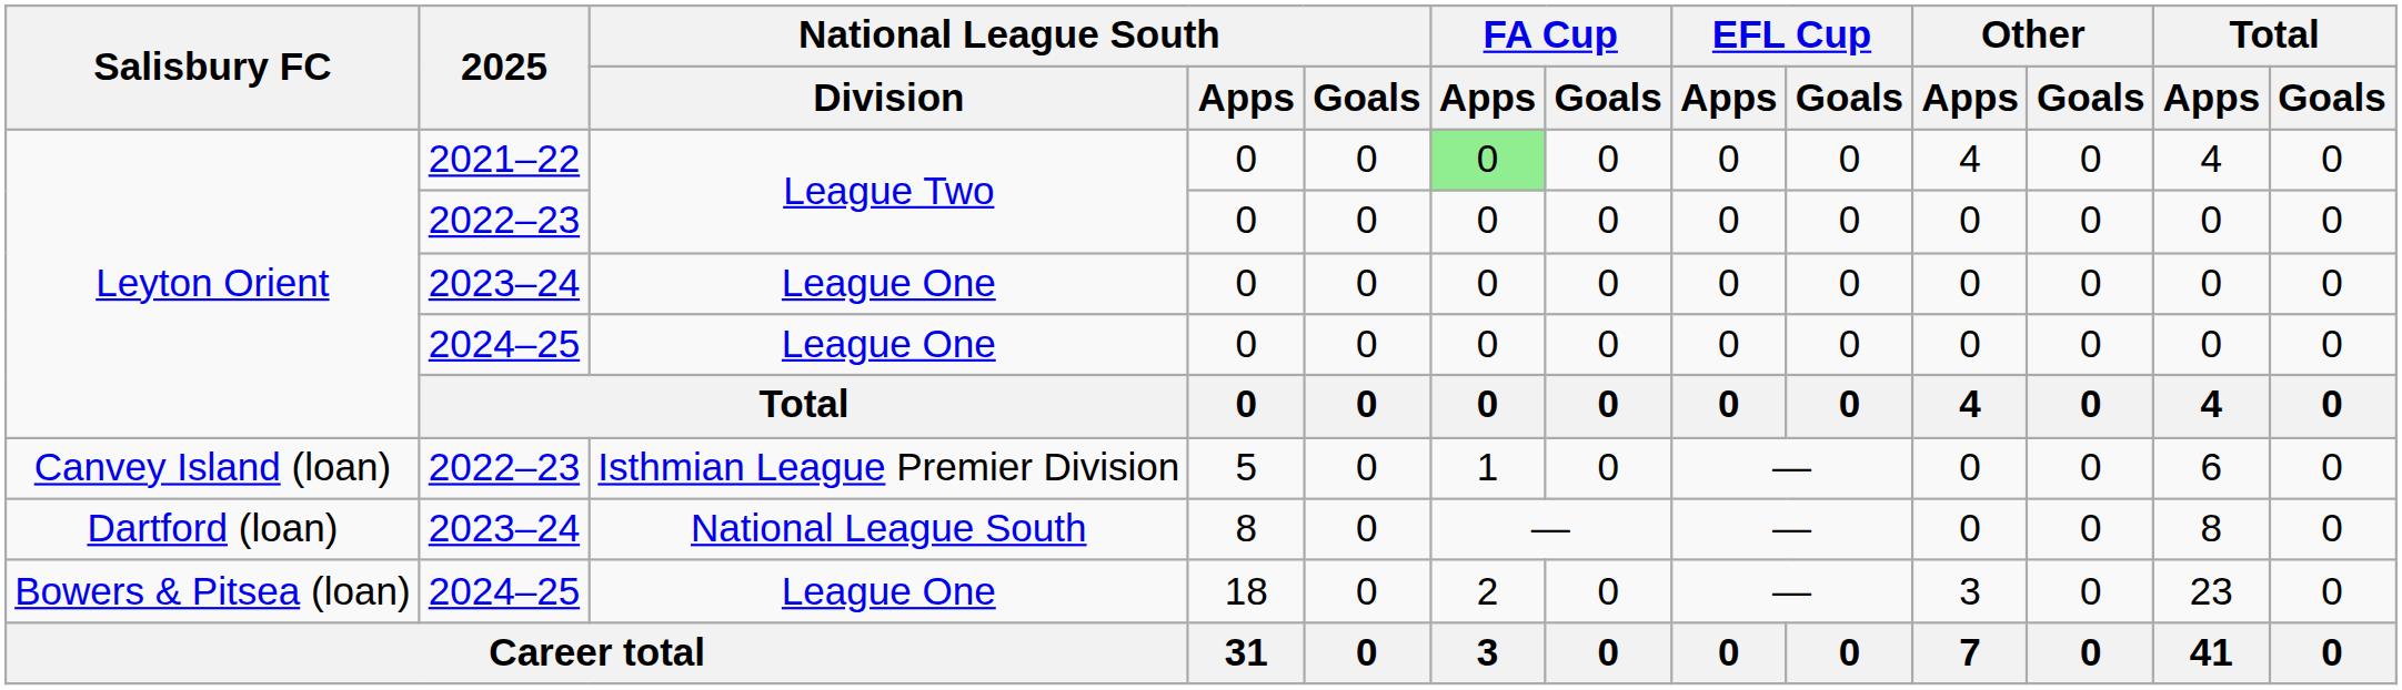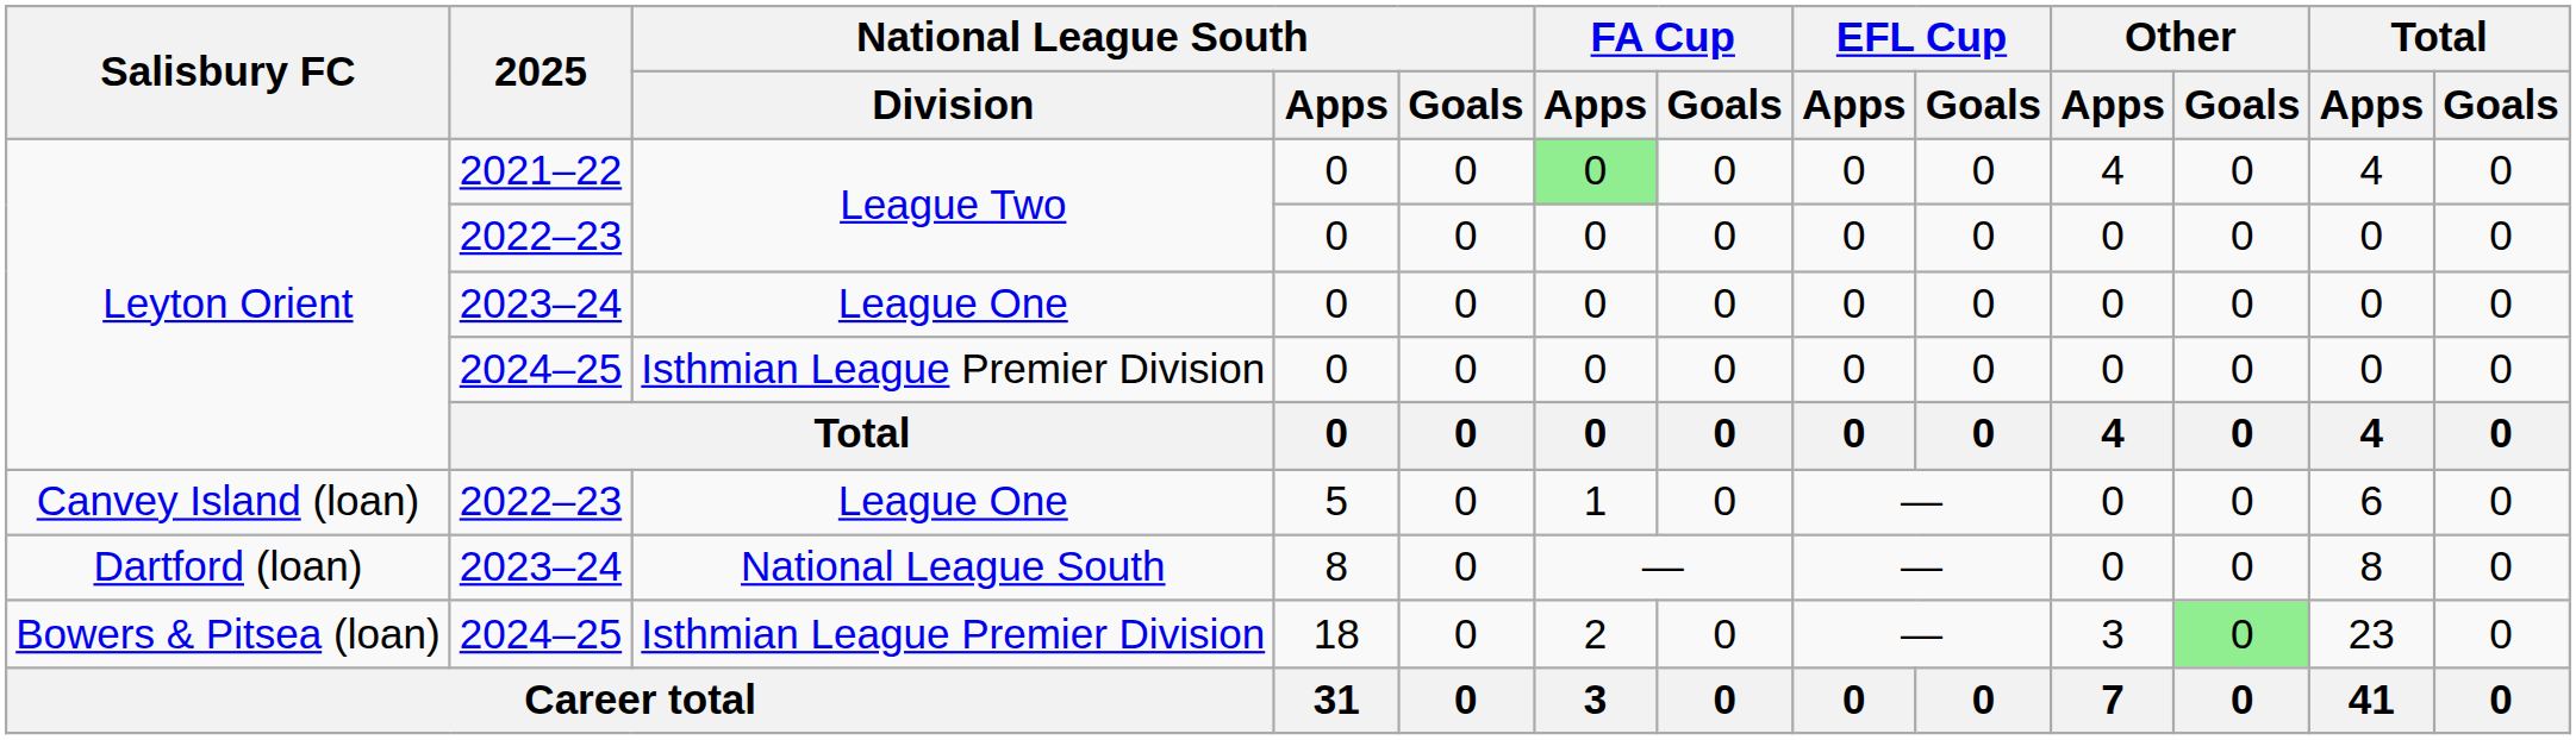 <table class="wikitable" style="text-align:center">
 <tr>
 <th rowspan="2">Salisbury FC</th>
 <th rowspan="2">2025</th>
 <th colspan="3">National League South</th>
 <th colspan="2"><a href='#'>FA Cup</a></th>
 <th colspan="2"><a href='#'>EFL Cup</a></th>
 <th colspan="2">Other</th>
 <th colspan="2">Total</th>
 </tr>
 <tr>
 <th>Division</th>
 <th>Apps</th>
 <th>Goals</th>
 <th>Apps</th>
 <th>Goals</th>
 <th>Apps</th>
 <th>Goals</th>
 <th>Apps</th>
 <th>Goals</th>
 <th>Apps</th>
 <th>Goals</th>
 </tr>
 <tr>
 <td rowspan="5"><a href='#'>Leyton Orient</a></td>
 <td><a href='#'>2021–22</a></td>
 <td rowspan="2"><a href='#'>League Two</a></td>
 <td>0</td>
 <td>0</td>
 <td style="background: lightgreen;">0</td>
 <td>0</td>
 <td>0</td>
 <td>0</td>
 <td>4</td>
 <td>0</td>
 <td>4</td>
 <td>0</td>
 </tr>
 <tr>
 <td><a href='#'>2022–23</a></td>
 <td>0</td>
 <td>0</td>
 <td>0</td>
 <td>0</td>
 <td>0</td>
 <td>0</td>
 <td>0</td>
 <td>0</td>
 <td>0</td>
 <td>0</td>
 </tr>
 <tr>
 <td><a href='#'>2023–24</a></td>
 <td><a href='#'>League One</a></td>
 <td>0</td>
 <td>0</td>
 <td>0</td>
 <td>0</td>
 <td>0</td>
 <td>0</td>
 <td>0</td>
 <td>0</td>
 <td>0</td>
 <td>0</td>
 </tr>
 <tr>
 <td><a href='#'>2024–25</a></td>
-<td><a href='#'>League One</a></td>
+<td><a href='#'>Isthmian League</a> Premier Division</td>
 <td>0</td>
 <td>0</td>
 <td>0</td>
 <td>0</td>
 <td>0</td>
 <td>0</td>
 <td>0</td>
 <td>0</td>
 <td>0</td>
 <td>0</td>
 </tr>
 <tr>
 <th colspan="2">Total</th>
 <th>0</th>
 <th>0</th>
 <th>0</th>
 <th>0</th>
 <th>0</th>
 <th>0</th>
 <th>4</th>
 <th>0</th>
 <th>4</th>
 <th>0</th>
 </tr>
 <tr>
 <td><a href='#'>Canvey Island</a> (loan)</td>
 <td><a href='#'>2022–23</a></td>
-<td><a href='#'>Isthmian League</a> Premier Division</td>
+<td><a href='#'>League One</a></td>
 <td>5</td>
 <td>0</td>
 <td>1</td>
 <td>0</td>
 <td colspan="2">—</td>
 <td>0</td>
 <td>0</td>
 <td>6</td>
 <td>0</td>
 </tr>
 <tr>
 <td><a href='#'>Dartford</a> (loan)</td>
 <td><a href='#'>2023–24</a></td>
 <td><a href='#'>National League South</a></td>
 <td>8</td>
 <td>0</td>
 <td colspan="2">—</td>
 <td colspan="2">—</td>
 <td>0</td>
 <td>0</td>
 <td>8</td>
 <td>0</td>
 </tr>
 <tr>
 <td><a href='#'>Bowers & Pitsea</a> (loan)</td>
 <td><a href='#'>2024–25</a></td>
-<td><a href='#'>League One</a></td>
+<td><a href='#'>Isthmian League Premier Division</a></td>
 <td>18</td>
 <td>0</td>
 <td>2</td>
 <td>0</td>
 <td colspan="2">—</td>
 <td>3</td>
-<td>0</td>
+<td style="background: lightgreen;">0</td>
 <td>23</td>
 <td>0</td>
 </tr>
 <tr>
 <th colspan="3">Career total</th>
 <th>31</th>
 <th>0</th>
 <th>3</th>
 <th>0</th>
 <th>0</th>
 <th>0</th>
 <th>7</th>
 <th>0</th>
 <th>41</th>
 <th>0</th>
 </tr>
 </table>
